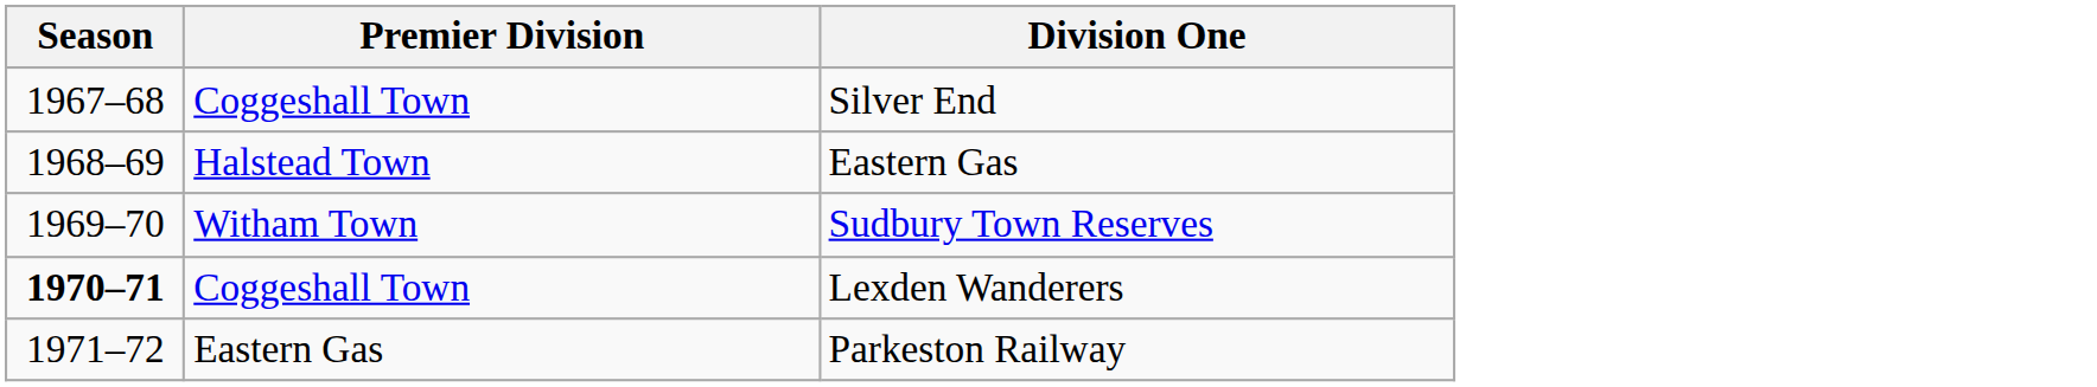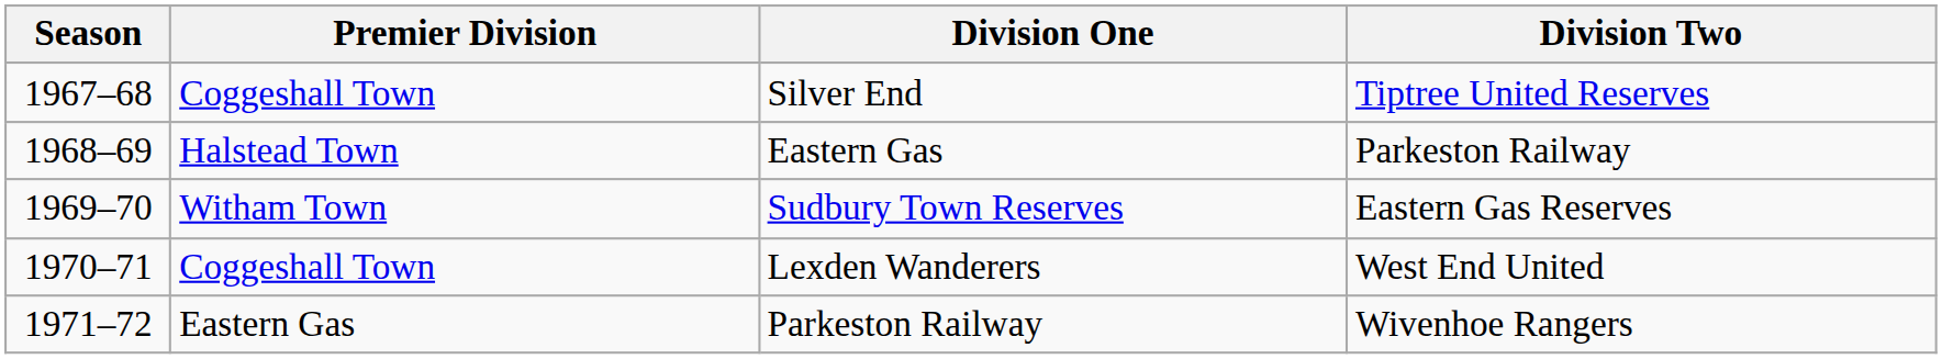 <table class=wikitable style="border:0px; margin-top:-1px; margin-bottom:0;">
 <tr>
 <th width=65px>Season</th>
 <th width=250px>Premier Division</th>
 <th width=250px>Division One</th>
+<th width=250px>Division Two</th>
 </tr>
 <tr>
 <td align=center>1967–68</td>
 <td><a href='#'>Coggeshall Town</a></td>
 <td>Silver End</td>
+<td><a href='#'>Tiptree United Reserves</a></td>
 </tr>
 <tr>
 <td align=center>1968–69</td>
 <td><a href='#'>Halstead Town</a></td>
 <td>Eastern Gas</td>
+<td>Parkeston Railway</td>
 </tr>
 <tr>
 <td align=center>1969–70</td>
 <td><a href='#'>Witham Town</a></td>
 <td><a href='#'>Sudbury Town Reserves</a></td>
+<td>Eastern Gas Reserves</td>
 </tr>
 <tr>
-<td align=center><strong>1970–71</strong></td>
+<td align=center>1970–71</td>
 <td><a href='#'>Coggeshall Town</a></td>
 <td>Lexden Wanderers</td>
+<td>West End United</td>
 </tr>
 <tr>
 <td align=center>1971–72</td>
 <td>Eastern Gas</td>
 <td>Parkeston Railway</td>
+<td>Wivenhoe Rangers</td>
 </tr>
 </table>
